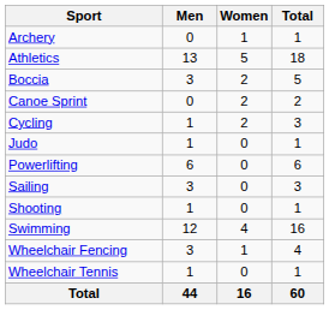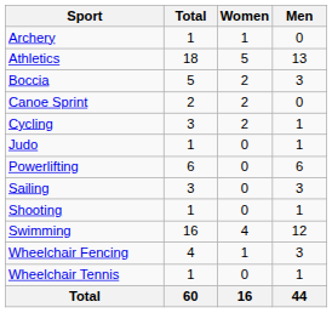 <table class="wikitable sortable" style="text-align:center;">
 <tr>
 <th width=180>Sport</th>
+<th width=55>Total</th>
+<th width=55>Women</th>
 <th width=57>Men</th>
-<th width=55>Women</th>
-<th width=55>Total</th>
 </tr>
 <tr>
 <td align=left><a href='#'>Archery</a></td>
-<td>0</td>
 <td>1</td>
 <td>1</td>
+<td>0</td>
 </tr>
 <tr>
 <td align=left><a href='#'>Athletics</a></td>
+<td>18</td>
+<td>5</td>
 <td>13</td>
-<td>5</td>
-<td>18</td>
 </tr>
 <tr>
 <td align=left><a href='#'>Boccia</a></td>
+<td>5</td>
+<td>2</td>
 <td>3</td>
-<td>2</td>
-<td>5</td>
 </tr>
 <tr>
 <td align=left><a href='#'>Canoe Sprint</a></td>
-<td>0</td>
 <td>2</td>
 <td>2</td>
+<td>0</td>
 </tr>
 <tr>
 <td align=left><a href='#'>Cycling</a></td>
+<td>3</td>
+<td>2</td>
 <td>1</td>
-<td>2</td>
-<td>3</td>
 </tr>
 <tr>
 <td align=left><a href='#'>Judo</a></td>
 <td>1</td>
 <td>0</td>
 <td>1</td>
 </tr>
 <tr>
 <td align=left><a href='#'>Powerlifting</a></td>
 <td>6</td>
 <td>0</td>
 <td>6</td>
 </tr>
 <tr>
 <td align=left><a href='#'>Sailing</a></td>
 <td>3</td>
 <td>0</td>
 <td>3</td>
 </tr>
 <tr>
 <td align=left><a href='#'>Shooting</a></td>
 <td>1</td>
 <td>0</td>
 <td>1</td>
 </tr>
 <tr>
 <td align=left><a href='#'>Swimming</a></td>
+<td>16</td>
+<td>4</td>
 <td>12</td>
-<td>4</td>
-<td>16</td>
 </tr>
 <tr>
 <td align=left><a href='#'>Wheelchair Fencing</a></td>
+<td>4</td>
+<td>1</td>
 <td>3</td>
-<td>1</td>
-<td>4</td>
 </tr>
 <tr>
 <td align=left><a href='#'>Wheelchair Tennis</a></td>
 <td>1</td>
 <td>0</td>
 <td>1</td>
 </tr>
 <tr>
 <th>Total</th>
+<th>60</th>
+<th>16</th>
 <th>44</th>
-<th>16</th>
-<th>60</th>
 </tr>
 </table>
